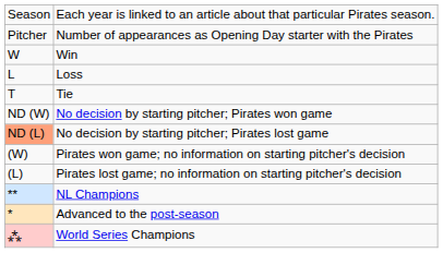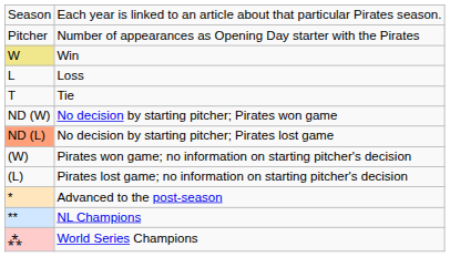 <table class="wikitable" style="font-size:100%;">
 <tr>
 <td>Season</td>
 <td>Each year is linked to an article about that particular Pirates season.</td>
 </tr>
 <tr>
 <td>Pitcher </td>
 <td>Number of appearances as Opening Day starter with the Pirates</td>
 </tr>
 <tr>
-<td>W</td>
+<td style="background: khaki;">W</td>
 <td>Win</td>
 </tr>
 <tr>
 <td>L</td>
 <td>Loss</td>
 </tr>
 <tr>
 <td>T</td>
 <td>Tie</td>
 </tr>
 <tr>
 <td>ND (W)</td>
 <td><a href='#'>No decision</a> by starting pitcher; Pirates won game</td>
 </tr>
 <tr>
 <td style="background: lightsalmon;">ND (L)</td>
 <td>No decision by starting pitcher; Pirates lost game</td>
 </tr>
 <tr>
 <td>(W)</td>
 <td>Pirates won game; no information on starting pitcher's decision</td>
 </tr>
 <tr>
 <td>(L)</td>
 <td>Pirates lost game; no information on starting pitcher's decision</td>
 </tr>
 <tr>
+<td style="background-color: #FFE6BD">*</td>
+<td>Advanced to the <a href='#'>post-season</a></td>
+</tr>
+<tr>
 <td style="background-color: #D0E7FF">**</td>
 <td><a href='#'>NL Champions</a></td>
-</tr>
-<tr>
-<td style="background-color: #FFE6BD">*</td>
-<td>Advanced to the <a href='#'>post-season</a></td>
 </tr>
 <tr>
 <td style="background-color: #FFCCCC">⁂</td>
 <td><a href='#'>World Series</a> Champions</td>
 </tr>
 </table>
